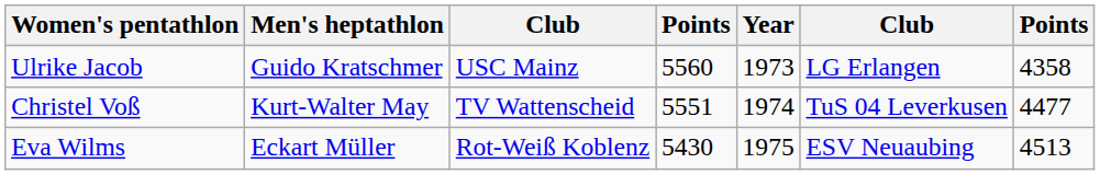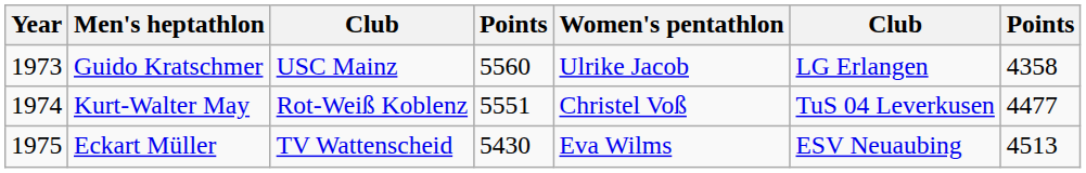 <table class="wikitable sortable">
 <tr>
-<th>Women's pentathlon</th>
+<th>Year</th>
 <th>Men's heptathlon</th>
 <th>Club</th>
 <th>Points</th>
-<th>Year</th>
+<th>Women's pentathlon</th>
 <th>Club</th>
 <th>Points</th>
 </tr>
 <tr>
-<td><a href='#'>Ulrike Jacob</a></td>
+<td>1973</td>
 <td><a href='#'>Guido Kratschmer</a></td>
 <td><a href='#'>USC Mainz</a></td>
 <td>5560</td>
-<td>1973</td>
+<td><a href='#'>Ulrike Jacob</a></td>
 <td><a href='#'>LG Erlangen</a></td>
 <td>4358</td>
 </tr>
 <tr>
+<td>1974</td>
+<td><a href='#'>Kurt-Walter May</a></td>
+<td><a href='#'>Rot-Weiß Koblenz</a></td>
+<td>5551</td>
 <td><a href='#'>Christel Voß</a></td>
-<td><a href='#'>Kurt-Walter May</a></td>
-<td><a href='#'>TV Wattenscheid</a></td>
-<td>5551</td>
-<td>1974</td>
 <td><a href='#'>TuS 04 Leverkusen</a></td>
 <td>4477</td>
 </tr>
 <tr>
+<td>1975</td>
+<td><a href='#'>Eckart Müller</a></td>
+<td><a href='#'>TV Wattenscheid</a></td>
+<td>5430</td>
 <td><a href='#'>Eva Wilms</a></td>
-<td><a href='#'>Eckart Müller</a></td>
-<td><a href='#'>Rot-Weiß Koblenz</a></td>
-<td>5430</td>
-<td>1975</td>
 <td><a href='#'>ESV Neuaubing</a></td>
 <td>4513</td>
 </tr>
 </table>
